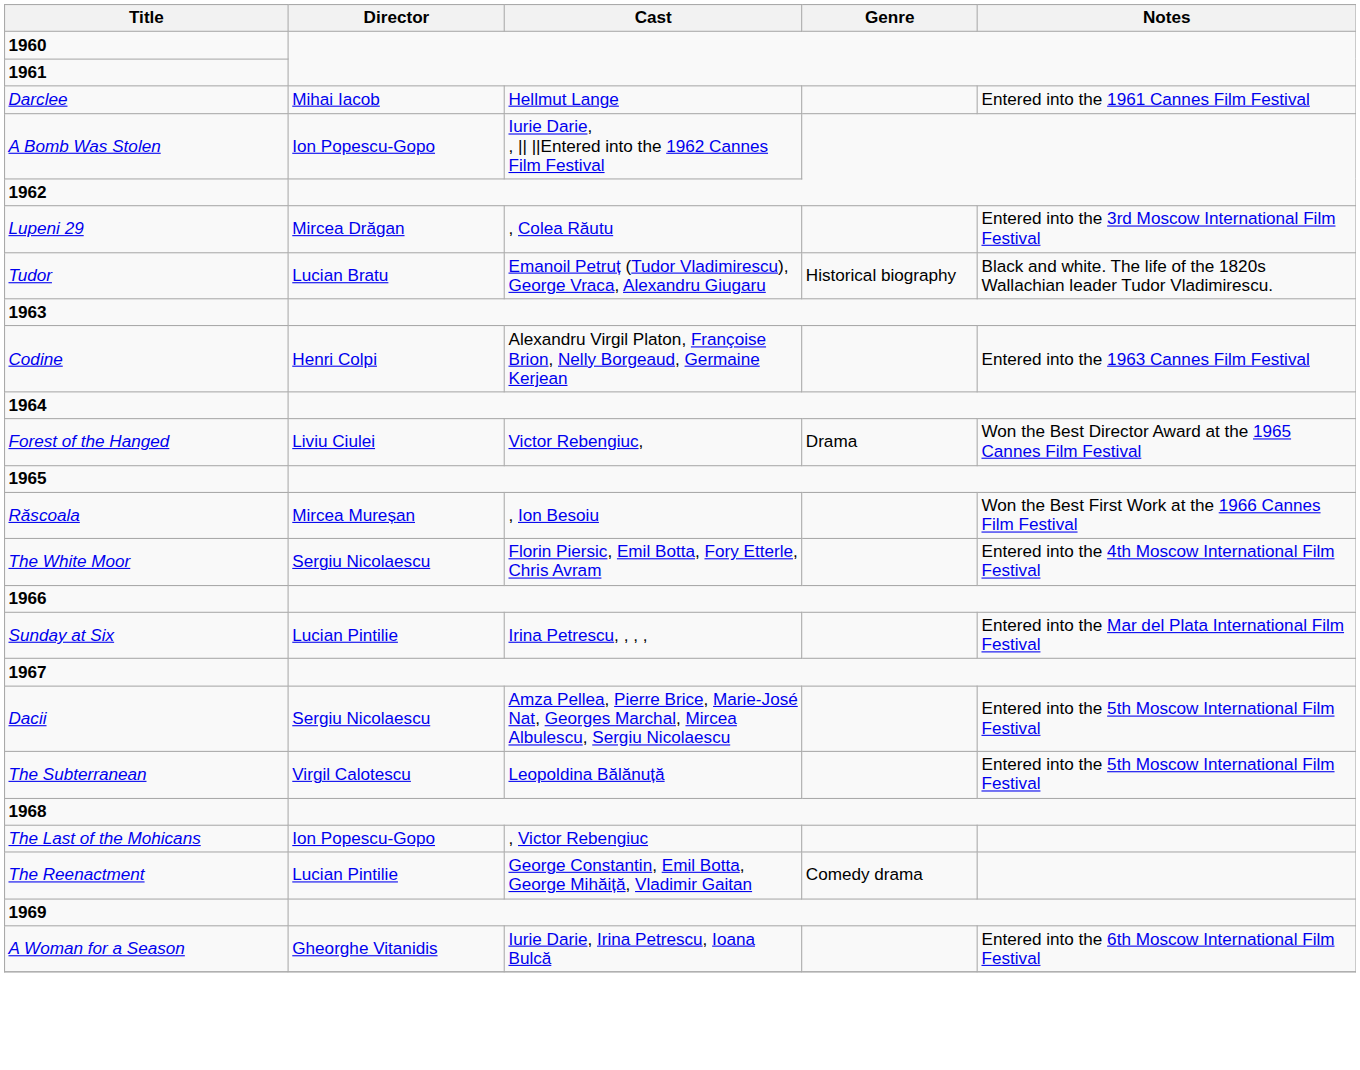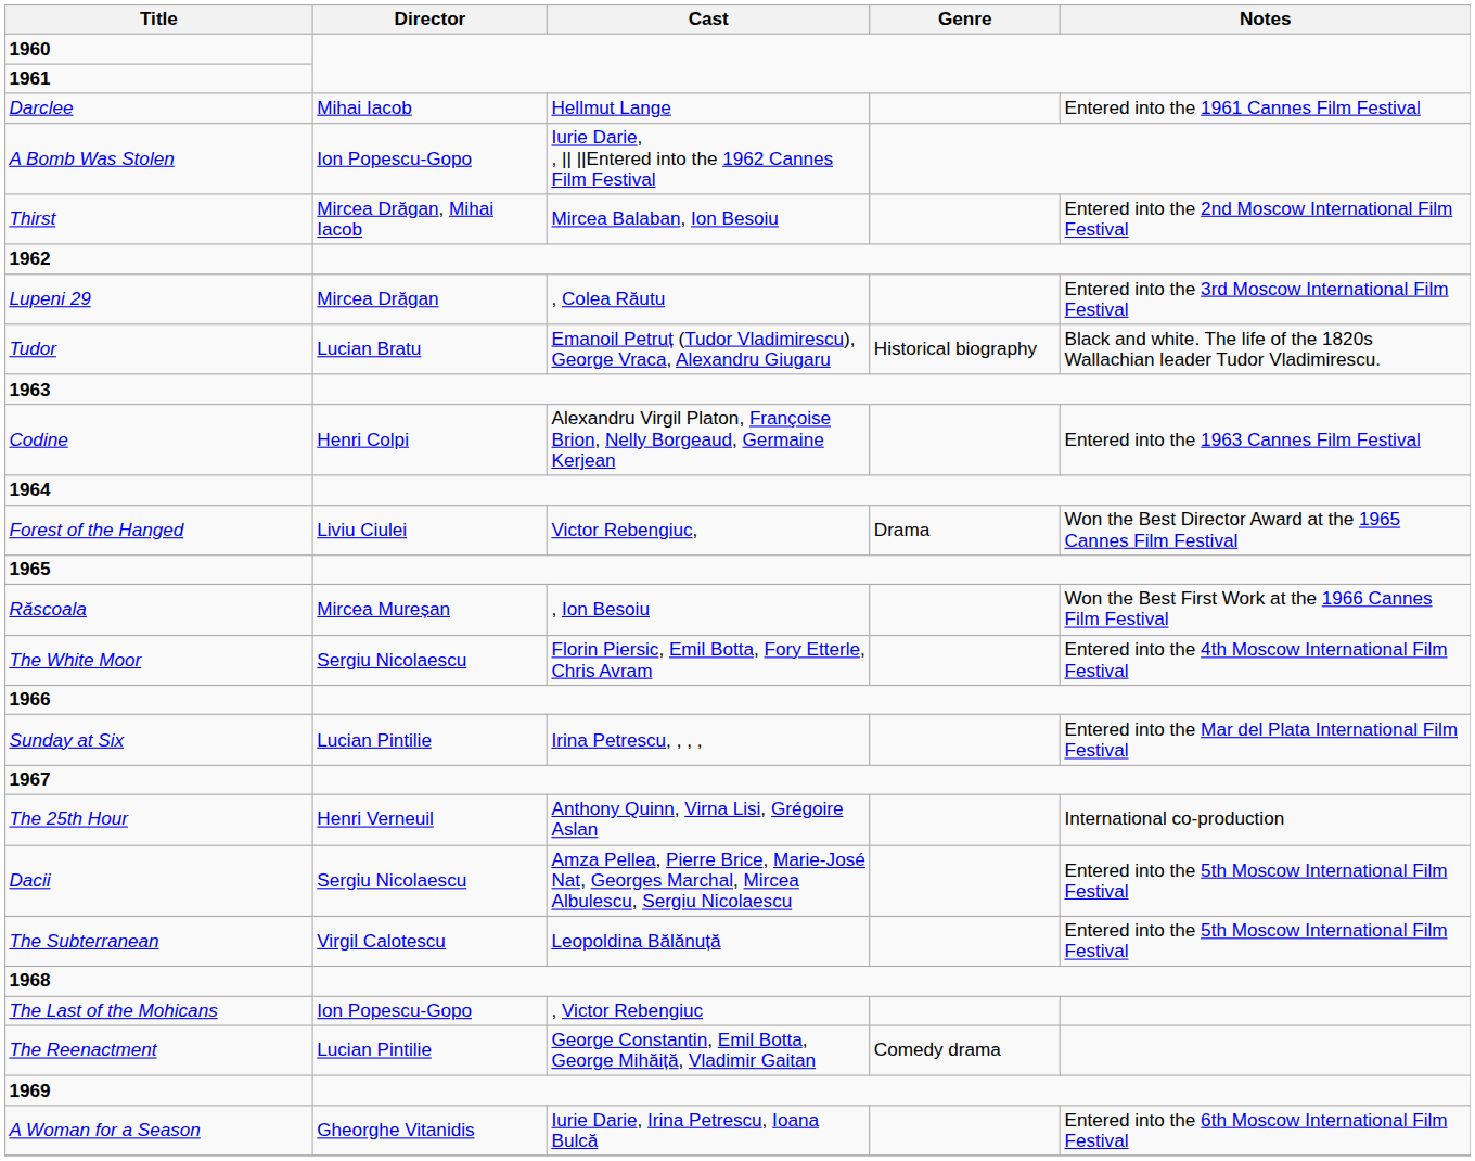 <table class="wikitable" width= "100%">
 <tr>
 <th width=21%>Title</th>
 <th width=16%>Director</th>
 <th width=22%>Cast</th>
 <th width=13%>Genre</th>
 <th width=28%>Notes</th>
 </tr>
 <tr>
 <td><strong>1960</strong></td>
 </tr>
 <tr>
 <td><strong>1961</strong></td>
 </tr>
 <tr>
 <td><em><a href='#'>Darclee</a></em></td>
 <td><a href='#'>Mihai Iacob</a></td>
 <td><a href='#'>Hellmut Lange</a></td>
 <td></td>
 <td>Entered into the <a href='#'>1961 Cannes Film Festival</a></td>
 </tr>
 <tr>
 <td><em><a href='#'>A Bomb Was Stolen</a></em></td>
 <td><a href='#'>Ion Popescu-Gopo</a></td>
 <td><a href='#'>Iurie Darie</a>,<br>, || ||Entered into the <a href='#'>1962 Cannes Film Festival</a></td>
+</tr>
+<tr>
+<td><em><a href='#'>Thirst</a></em></td>
+<td><a href='#'>Mircea Drăgan</a>, <a href='#'>Mihai Iacob</a></td>
+<td><a href='#'>Mircea Balaban</a>, <a href='#'>Ion Besoiu</a></td>
+<td></td>
+<td>Entered into the <a href='#'>2nd Moscow International Film Festival</a></td>
 </tr>
 <tr>
 <td><strong>1962</strong></td>
 </tr>
 <tr>
 <td><em><a href='#'>Lupeni 29</a></em></td>
 <td><a href='#'>Mircea Drăgan</a></td>
 <td>, <a href='#'>Colea Răutu</a></td>
 <td></td>
 <td>Entered into the <a href='#'>3rd Moscow International Film Festival</a></td>
 </tr>
 <tr>
 <td><em><a href='#'>Tudor</a></em></td>
 <td><a href='#'>Lucian Bratu</a></td>
 <td><a href='#'>Emanoil Petruț</a> (<a href='#'>Tudor Vladimirescu</a>), <a href='#'>George Vraca</a>, <a href='#'>Alexandru Giugaru</a></td>
 <td>Historical biography</td>
 <td>Black and white. The life of the 1820s Wallachian leader Tudor Vladimirescu.</td>
 </tr>
 <tr>
 <td><strong>1963</strong></td>
 </tr>
 <tr>
 <td><em><a href='#'>Codine</a></em></td>
 <td><a href='#'>Henri Colpi</a></td>
 <td>Alexandru Virgil Platon, <a href='#'>Françoise Brion</a>, <a href='#'>Nelly Borgeaud</a>, <a href='#'>Germaine Kerjean</a></td>
 <td></td>
 <td>Entered into the <a href='#'>1963 Cannes Film Festival</a></td>
 </tr>
 <tr>
 <td><strong>1964</strong></td>
 </tr>
 <tr>
 <td><em><a href='#'>Forest of the Hanged</a></em></td>
 <td><a href='#'>Liviu Ciulei</a></td>
 <td><a href='#'>Victor Rebengiuc</a>, </td>
 <td>Drama</td>
 <td>Won the Best Director Award at the <a href='#'>1965 Cannes Film Festival</a></td>
 </tr>
 <tr>
 <td><strong>1965</strong></td>
 </tr>
 <tr>
 <td><em><a href='#'>Răscoala</a></em></td>
 <td><a href='#'>Mircea Mureșan</a></td>
 <td>, <a href='#'>Ion Besoiu</a></td>
 <td></td>
 <td>Won the Best First Work at the <a href='#'>1966 Cannes Film Festival</a></td>
 </tr>
 <tr>
 <td><em><a href='#'>The White Moor</a></em></td>
 <td><a href='#'>Sergiu Nicolaescu</a></td>
 <td><a href='#'>Florin Piersic</a>, <a href='#'>Emil Botta</a>, <a href='#'>Fory Etterle</a>, <a href='#'>Chris Avram</a></td>
 <td></td>
 <td>Entered into the <a href='#'>4th Moscow International Film Festival</a></td>
 </tr>
 <tr>
 <td><strong>1966</strong></td>
 </tr>
 <tr>
 <td><em><a href='#'>Sunday at Six</a></em></td>
 <td><a href='#'>Lucian Pintilie</a></td>
 <td><a href='#'>Irina Petrescu</a>, , , , </td>
 <td></td>
 <td>Entered into the <a href='#'>Mar del Plata International Film Festival</a></td>
 </tr>
 <tr>
 <td><strong>1967</strong></td>
 </tr>
 <tr>
+<td><em><a href='#'>The 25th Hour</a></em></td>
+<td><a href='#'>Henri Verneuil</a></td>
+<td><a href='#'>Anthony Quinn</a>, <a href='#'>Virna Lisi</a>, <a href='#'>Grégoire Aslan</a></td>
+<td></td>
+<td>International co-production</td>
+</tr>
+<tr>
 <td><em><a href='#'>Dacii</a></em></td>
 <td><a href='#'>Sergiu Nicolaescu</a></td>
 <td><a href='#'>Amza Pellea</a>, <a href='#'>Pierre Brice</a>, <a href='#'>Marie-José Nat</a>, <a href='#'>Georges Marchal</a>, <a href='#'>Mircea Albulescu</a>, <a href='#'>Sergiu Nicolaescu</a></td>
 <td></td>
 <td>Entered into the <a href='#'>5th Moscow International Film Festival</a></td>
 </tr>
 <tr>
 <td><em><a href='#'>The Subterranean</a></em></td>
 <td><a href='#'>Virgil Calotescu</a></td>
 <td><a href='#'>Leopoldina Bălănuță</a></td>
 <td></td>
 <td>Entered into the <a href='#'>5th Moscow International Film Festival</a></td>
 </tr>
 <tr>
 <td><strong>1968</strong></td>
 </tr>
 <tr>
 <td><em><a href='#'>The Last of the Mohicans</a></em></td>
 <td><a href='#'>Ion Popescu-Gopo</a></td>
 <td>, <a href='#'>Victor Rebengiuc</a></td>
 <td></td>
 <td></td>
 </tr>
 <tr>
 <td><em><a href='#'>The Reenactment</a></em></td>
 <td><a href='#'>Lucian Pintilie</a></td>
 <td><a href='#'>George Constantin</a>, <a href='#'>Emil Botta</a>, <a href='#'>George Mihăiță</a>, <a href='#'>Vladimir Gaitan</a></td>
 <td>Comedy drama</td>
 <td></td>
 </tr>
 <tr>
 <td><strong>1969</strong></td>
 </tr>
 <tr>
 <td><em><a href='#'>A Woman for a Season</a></em></td>
 <td><a href='#'>Gheorghe Vitanidis</a></td>
 <td><a href='#'>Iurie Darie</a>, <a href='#'>Irina Petrescu</a>, <a href='#'>Ioana Bulcă</a></td>
 <td></td>
 <td>Entered into the <a href='#'>6th Moscow International Film Festival</a></td>
 </tr>
 <tr>
 </tr>
 </table>
